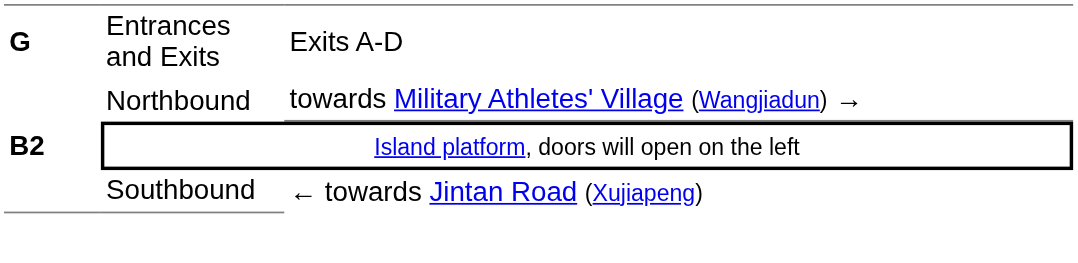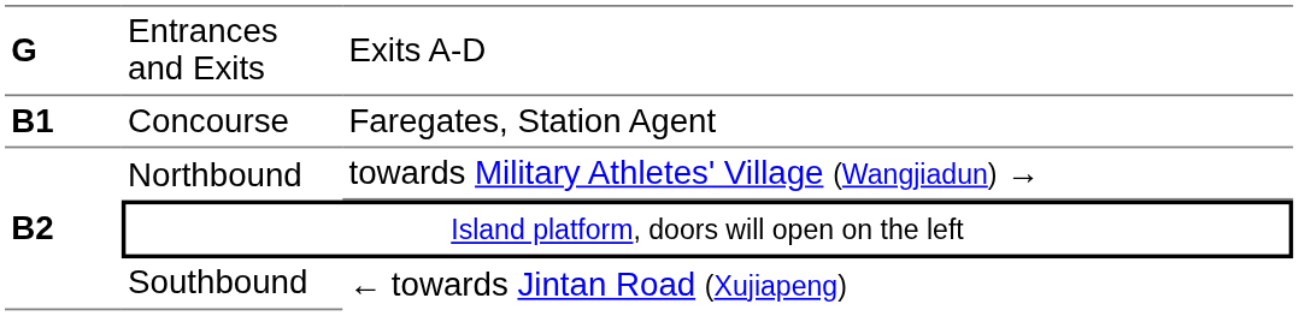 <table table border=0 cellspacing=0 cellpadding=3>
 <tr>
 <td style="border-top:solid 1px gray;border-bottom:solid 0px gray;" width=50><strong>G</strong></td>
 <td style="border-top:solid 1px gray;border-bottom:solid 0px gray;" width=100>Entrances and Exits</td>
 <td style="border-top:solid 1px gray;border-bottom:solid 0px gray;" width=450>Exits A-D</td>
+</tr>
+<tr>
+<td style="border-top:solid 1px gray;border-bottom:solid 1px gray;" width=50><strong>B1</strong></td>
+<td style="border-top:solid 1px gray;border-bottom:solid 1px gray;" width=100>Concourse</td>
+<td style="border-top:solid 1px gray;border-bottom:solid 1px gray;" width=450>Faregates, Station Agent</td>
 </tr>
 <tr>
 <td style="border-bottom:solid 1px gray;" rowspan=3><strong>B2</strong></td>
 <td>Northbound</td>
 <td style="border-bottom:solid 1px gray;"> towards <a href='#'>Military Athletes' Village</a> <small>(<a href='#'>Wangjiadun</a>)</small> →</td>
 </tr>
 <tr>
 <td style="border-right:solid 2px black;border-left:solid 2px black;border-top:solid 2px black;border-bottom:solid 2px black;text-align:center;" colspan=2><small><a href='#'>Island platform</a>, doors will open on the left</small></td>
 </tr>
 <tr>
 <td style="border-bottom:solid 1px gray;">Southbound</td>
 <td>←  towards <a href='#'>Jintan Road</a> <small>(<a href='#'>Xujiapeng</a>)</small></td>
 </tr>
 </table>
